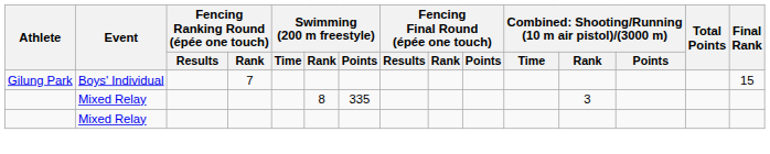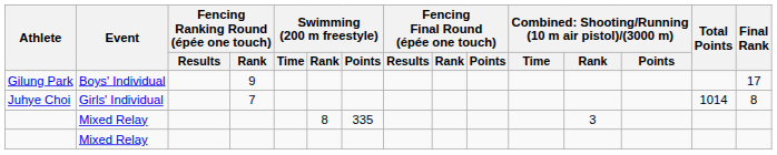 <table class="wikitable" style="font-size:90%;">
 <tr>
 <th rowspan=2>Athlete</th>
 <th rowspan=2>Event</th>
 <th colspan=2>Fencing<br>Ranking Round<br><span>(épée one touch)</span></th>
 <th colspan=3>Swimming<br><span>(200 m freestyle)</span></th>
 <th colspan=3>Fencing<br>Final Round<br><span>(épée one touch)</span></th>
 <th colspan=3>Combined: Shooting/Running<br><span>(10 m air pistol)/(3000 m)</span></th>
 <th rowspan=2>Total<br>Points</th>
 <th rowspan=2>Final<br>Rank</th>
 </tr>
 <tr style="font-size:95%">
 <th>Results</th>
 <th>Rank</th>
 <th>Time</th>
 <th>Rank</th>
 <th>Points</th>
 <th>Results</th>
 <th>Rank</th>
 <th>Points</th>
 <th>Time</th>
 <th>Rank</th>
 <th>Points</th>
 </tr>
 <tr align=center>
 <td align=left><a href='#'>Gilung Park</a></td>
 <td align=left><a href='#'>Boys' Individual</a></td>
 <td></td>
+<td>9</td>
+<td></td>
+<td></td>
+<td></td>
+<td></td>
+<td></td>
+<td></td>
+<td></td>
+<td></td>
+<td></td>
+<td></td>
+<td>17</td>
+</tr>
+<tr align=center>
+<td align=left><a href='#'>Juhye Choi</a></td>
+<td align=left><a href='#'>Girls' Individual</a></td>
+<td></td>
 <td>7</td>
 <td></td>
 <td></td>
 <td></td>
 <td></td>
 <td></td>
 <td></td>
 <td></td>
 <td></td>
 <td></td>
-<td></td>
-<td>15</td>
+<td>1014</td>
+<td>8</td>
 </tr>
 <tr align=center>
 <td align=left><strong></strong><br></td>
 <td align=left><a href='#'>Mixed Relay</a></td>
 <td></td>
 <td></td>
 <td></td>
 <td>8</td>
 <td>335</td>
 <td></td>
 <td></td>
 <td></td>
 <td></td>
 <td>3</td>
 <td></td>
 <td></td>
 <td></td>
 </tr>
 <tr align=center>
 <td align=left><br></td>
 <td align=left><a href='#'>Mixed Relay</a></td>
 <td></td>
 <td></td>
 <td></td>
 <td></td>
 <td></td>
 <td></td>
 <td></td>
 <td></td>
 <td></td>
 <td></td>
 <td></td>
 <td></td>
 <td></td>
 </tr>
 </table>
